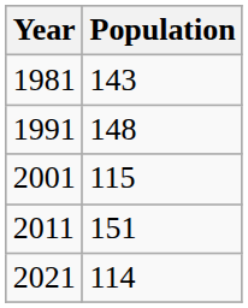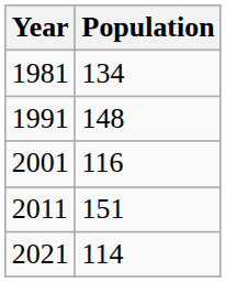 <table class=wikitable>
 <tr>
 <th>Year</th>
 <th>Population</th>
 </tr>
 <tr>
 <td>1981</td>
-<td>143</td>
+<td>134</td>
 </tr>
 <tr>
 <td>1991</td>
 <td>148</td>
 </tr>
 <tr>
 <td>2001</td>
-<td>115</td>
+<td>116</td>
 </tr>
 <tr>
 <td>2011</td>
 <td>151</td>
 </tr>
 <tr>
 <td>2021</td>
 <td>114</td>
 </tr>
 </table>
